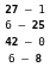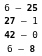 <table style="text-align:center">
 <tr>
 <th width=200></th>
 <th width=100></th>
 <th width=200></th>
 </tr>
 <tr>
+<td align=right></td>
+<td>6 – <strong>25</strong></td>
+<td align=left><strong></strong></td>
+</tr>
+<tr>
 <td align=right><strong></strong></td>
 <td><strong>27</strong> – 1</td>
 <td align=left></td>
-</tr>
-<tr>
-<td align=right></td>
-<td>6 – <strong>25</strong></td>
-<td align=left><strong></strong></td>
 </tr>
 <tr>
 <td align=right><strong></strong></td>
 <td><strong>42</strong> – 0</td>
 <td align=left></td>
 </tr>
 <tr>
 <td align=right></td>
 <td>6 – <strong>8</strong></td>
 <td align=left><strong></strong></td>
 </tr>
 </table>
